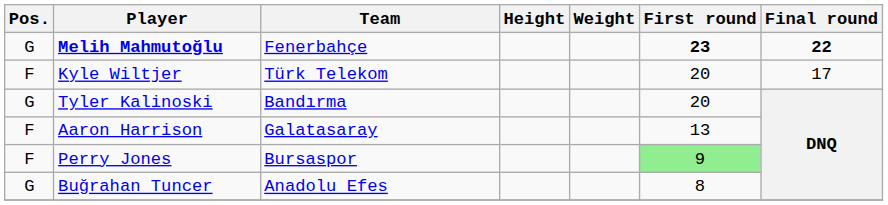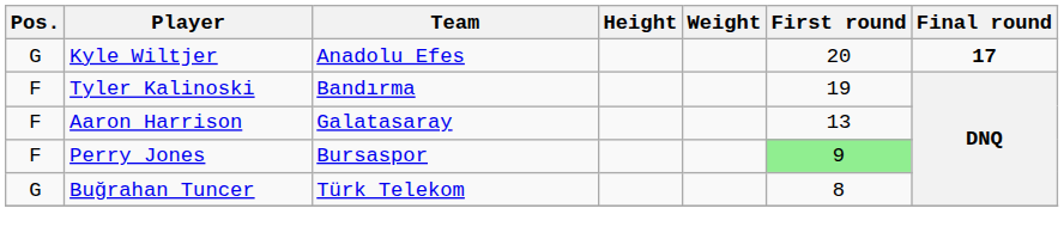 <table class="wikitable">
 <tr>
 <th>Pos.</th>
 <th style="width:150px;">Player</th>
 <th width=175>Team</th>
 <th>Height</th>
 <th>Weight</th>
 <th>First round</th>
 <th>Final round</th>
 </tr>
 <tr>
 <td style="text-align:center">G</td>
-<td><strong><a href='#'>Melih Mahmutoğlu</a></strong></td>
-<td><a href='#'>Fenerbahçe</a></td>
+<td><a href='#'>Kyle Wiltjer</a></td>
+<td><a href='#'>Anadolu Efes</a></td>
 <td align="center"></td>
 <td align="center"></td>
-<td align="center"><strong>23</strong></td>
-<td align="center"><strong>22</strong></td>
+<td align="center">20</td>
+<td align="center"><strong>17</strong></td>
 </tr>
 <tr>
 <td style="text-align:center">F</td>
-<td><a href='#'>Kyle Wiltjer</a></td>
-<td><a href='#'>Türk Telekom</a></td>
-<td align="center"></td>
-<td align="center"></td>
-<td align="center">20</td>
-<td align="center">17</td>
-</tr>
-<tr>
-<td style="text-align:center">G</td>
 <td><a href='#'>Tyler Kalinoski</a></td>
 <td><a href='#'>Bandırma</a></td>
 <td align="center"></td>
 <td align="center"></td>
-<td align="center">20</td>
+<td align="center">19</td>
 <th rowspan="4" align="center">DNQ</th>
 </tr>
 <tr>
 <td style="text-align:center">F</td>
 <td><a href='#'>Aaron Harrison</a></td>
 <td><a href='#'>Galatasaray</a></td>
 <td align="center"></td>
 <td align="center"></td>
 <td align="center">13</td>
 </tr>
 <tr>
 <td style="text-align:center">F</td>
 <td><a href='#'>Perry Jones</a></td>
 <td><a href='#'>Bursaspor</a></td>
 <td align="center"></td>
 <td align="center"></td>
 <td align="center" style="background: lightgreen;">9</td>
 </tr>
 <tr>
 <td style="text-align:center">G</td>
 <td><a href='#'>Buğrahan Tuncer</a></td>
-<td><a href='#'>Anadolu Efes</a></td>
+<td><a href='#'>Türk Telekom</a></td>
 <td align="center"></td>
 <td align="center"></td>
 <td align="center">8</td>
 </tr>
 <tr>
 </tr>
 </table>
